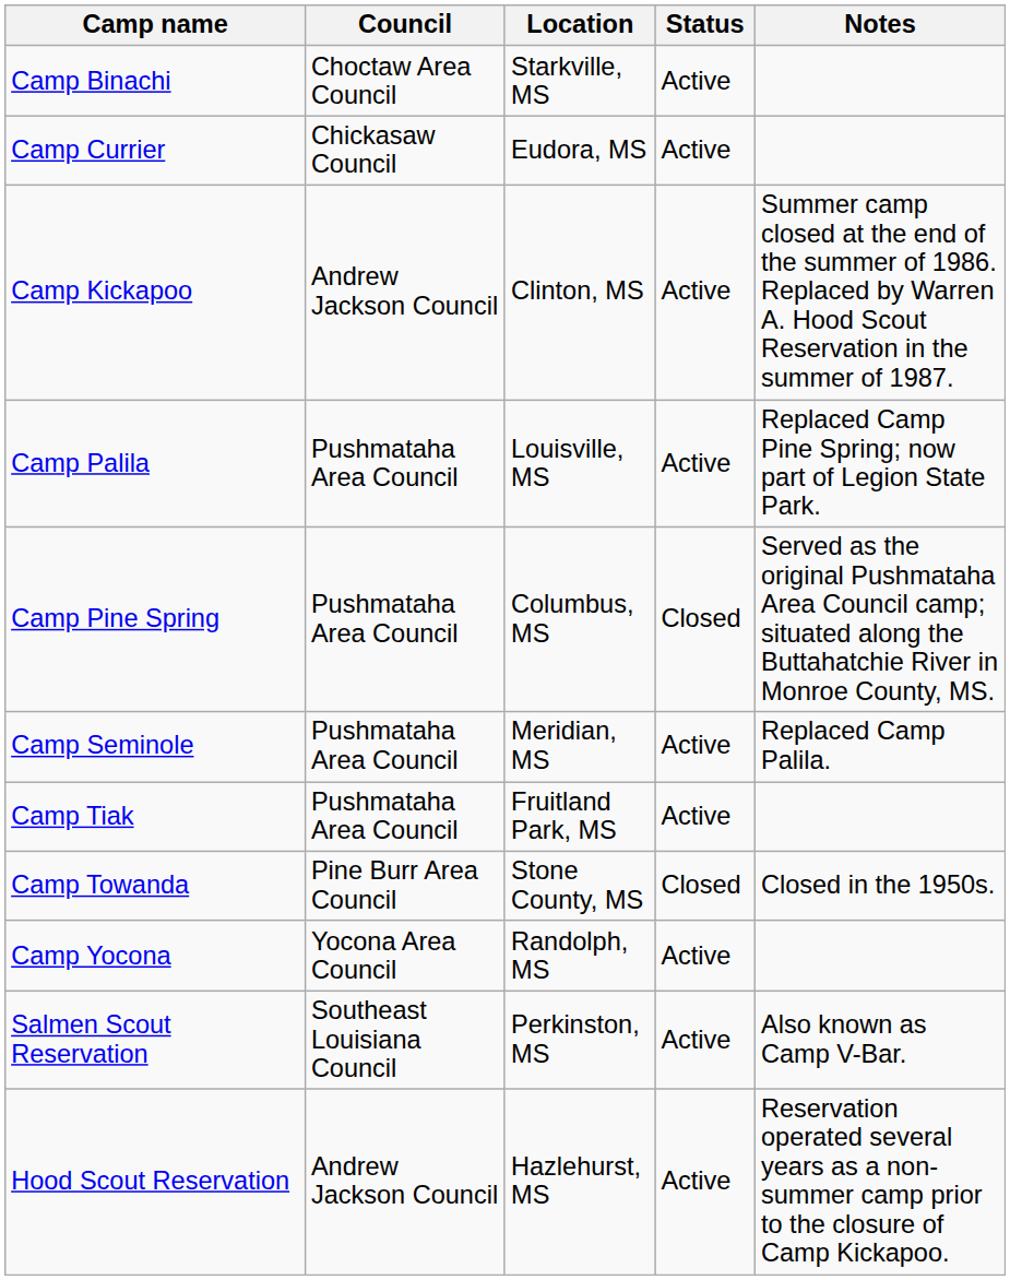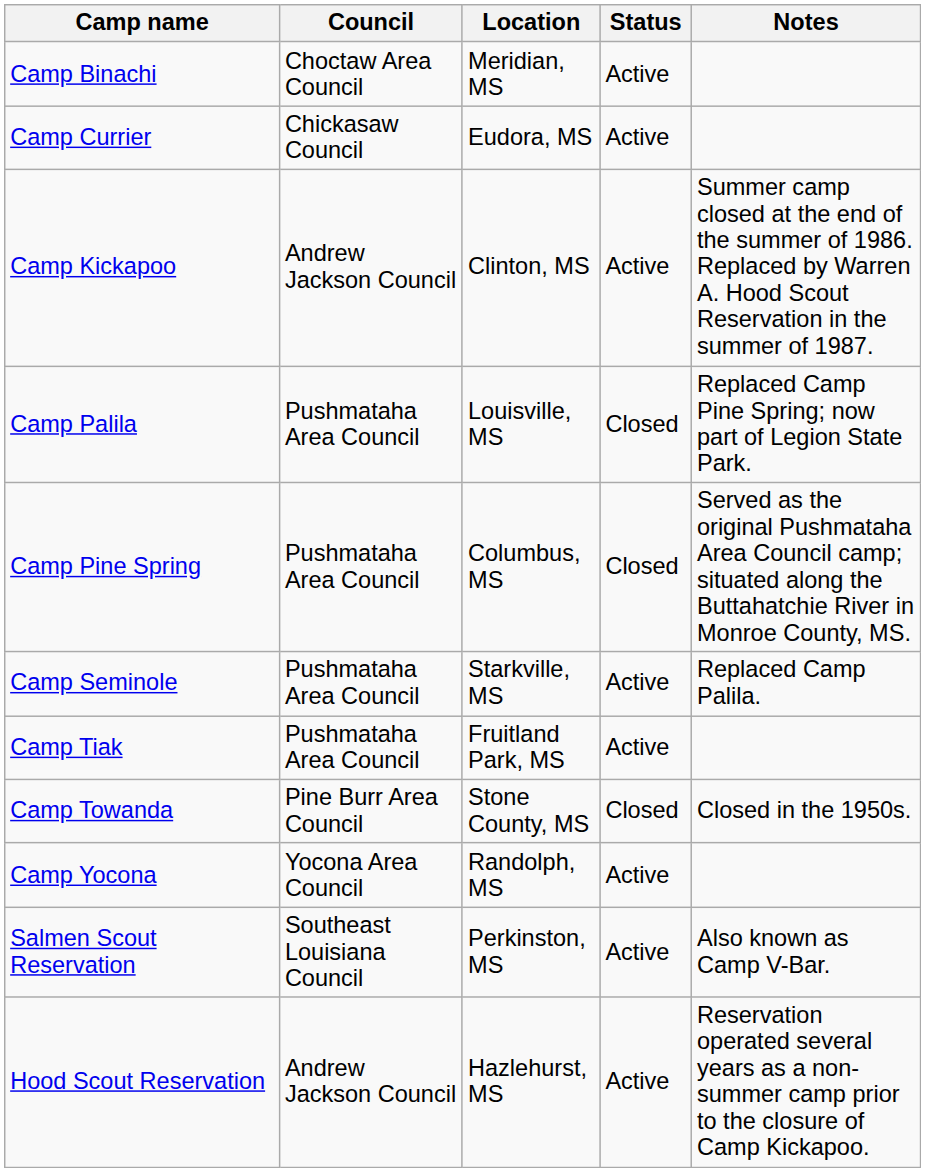 <table class="wikitable sortable" border="1" width="100%">
 <tr>
 <th scope="col" width="30%">Camp name</th>
 <th scope="col" width="20%">Council</th>
 <th scope="col" width="15%">Location</th>
 <th scope="col" width="10%">Status</th>
 <th scope="col" width="25%"  class="unsortable">Notes</th>
 </tr>
 <tr>
 <td><a href='#'>Camp Binachi</a></td>
 <td>Choctaw Area Council</td>
-<td>Starkville, MS</td>
+<td>Meridian, MS</td>
 <td>Active</td>
 <td></td>
 </tr>
 <tr>
 <td><a href='#'>Camp Currier</a></td>
 <td>Chickasaw Council</td>
 <td>Eudora, MS</td>
 <td>Active</td>
 <td></td>
 </tr>
 <tr>
 <td><a href='#'>Camp Kickapoo</a></td>
 <td>Andrew Jackson Council</td>
 <td>Clinton, MS</td>
 <td>Active</td>
 <td>Summer camp closed at the end of the summer of 1986.  Replaced by Warren A. Hood Scout Reservation in the summer of 1987.</td>
 </tr>
 <tr>
 <td><a href='#'>Camp Palila</a></td>
 <td>Pushmataha Area Council</td>
 <td>Louisville, MS</td>
-<td>Active</td>
+<td>Closed</td>
 <td>Replaced Camp Pine Spring; now part of Legion State Park.</td>
 </tr>
 <tr>
 <td><a href='#'>Camp Pine Spring</a></td>
 <td>Pushmataha Area Council</td>
 <td>Columbus, MS</td>
 <td>Closed</td>
 <td>Served as the original Pushmataha Area Council camp; situated along the Buttahatchie River in Monroe County, MS.</td>
 </tr>
 <tr>
 <td><a href='#'>Camp Seminole</a></td>
 <td>Pushmataha Area Council</td>
-<td>Meridian, MS</td>
+<td>Starkville, MS</td>
 <td>Active</td>
 <td>Replaced Camp Palila.</td>
 </tr>
 <tr>
 <td><a href='#'>Camp Tiak</a></td>
 <td>Pushmataha Area Council</td>
 <td>Fruitland Park, MS</td>
 <td>Active</td>
 <td></td>
 </tr>
 <tr>
 <td><a href='#'>Camp Towanda</a></td>
 <td>Pine Burr Area Council</td>
 <td>Stone County, MS</td>
 <td>Closed</td>
 <td>Closed in the 1950s.</td>
 </tr>
 <tr>
 <td><a href='#'>Camp Yocona</a></td>
 <td>Yocona Area Council</td>
 <td>Randolph, MS</td>
 <td>Active</td>
 <td></td>
 </tr>
 <tr>
 <td><a href='#'>Salmen Scout Reservation</a></td>
 <td>Southeast Louisiana Council</td>
 <td>Perkinston, MS</td>
 <td>Active</td>
 <td>Also known as Camp V-Bar.</td>
 </tr>
 <tr>
 <td><a href='#'>Hood Scout Reservation</a></td>
 <td>Andrew Jackson Council</td>
 <td>Hazlehurst, MS</td>
 <td>Active</td>
 <td>Reservation operated several years as a non-summer camp prior to the closure of Camp Kickapoo.</td>
 </tr>
 </table>
